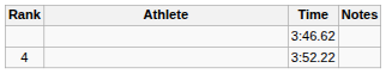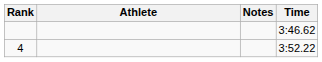 <table class="wikitable" style="text-align:center">
 <tr>
 <th>Rank</th>
 <th Style="width:18em">Athlete</th>
+<th>Notes</th>
 <th>Time</th>
-<th>Notes</th>
 </tr>
 <tr>
 <td></td>
 <td style="text-align:left"></td>
+<td></td>
 <td>3:46.62</td>
-<td></td>
 </tr>
 <tr>
 <td>4</td>
 <td style="text-align:left"></td>
+<td></td>
 <td>3:52.22</td>
-<td></td>
 </tr>
 </table>
